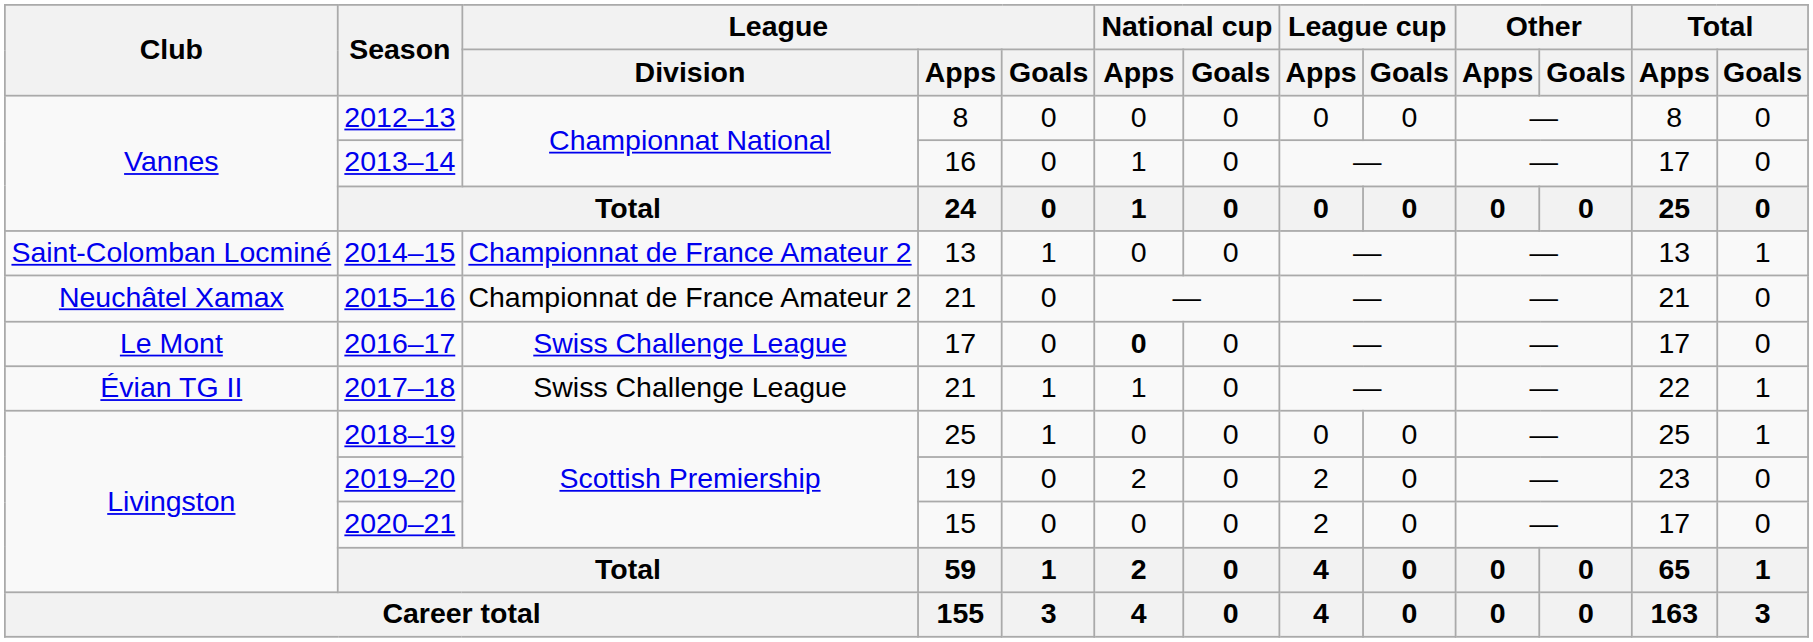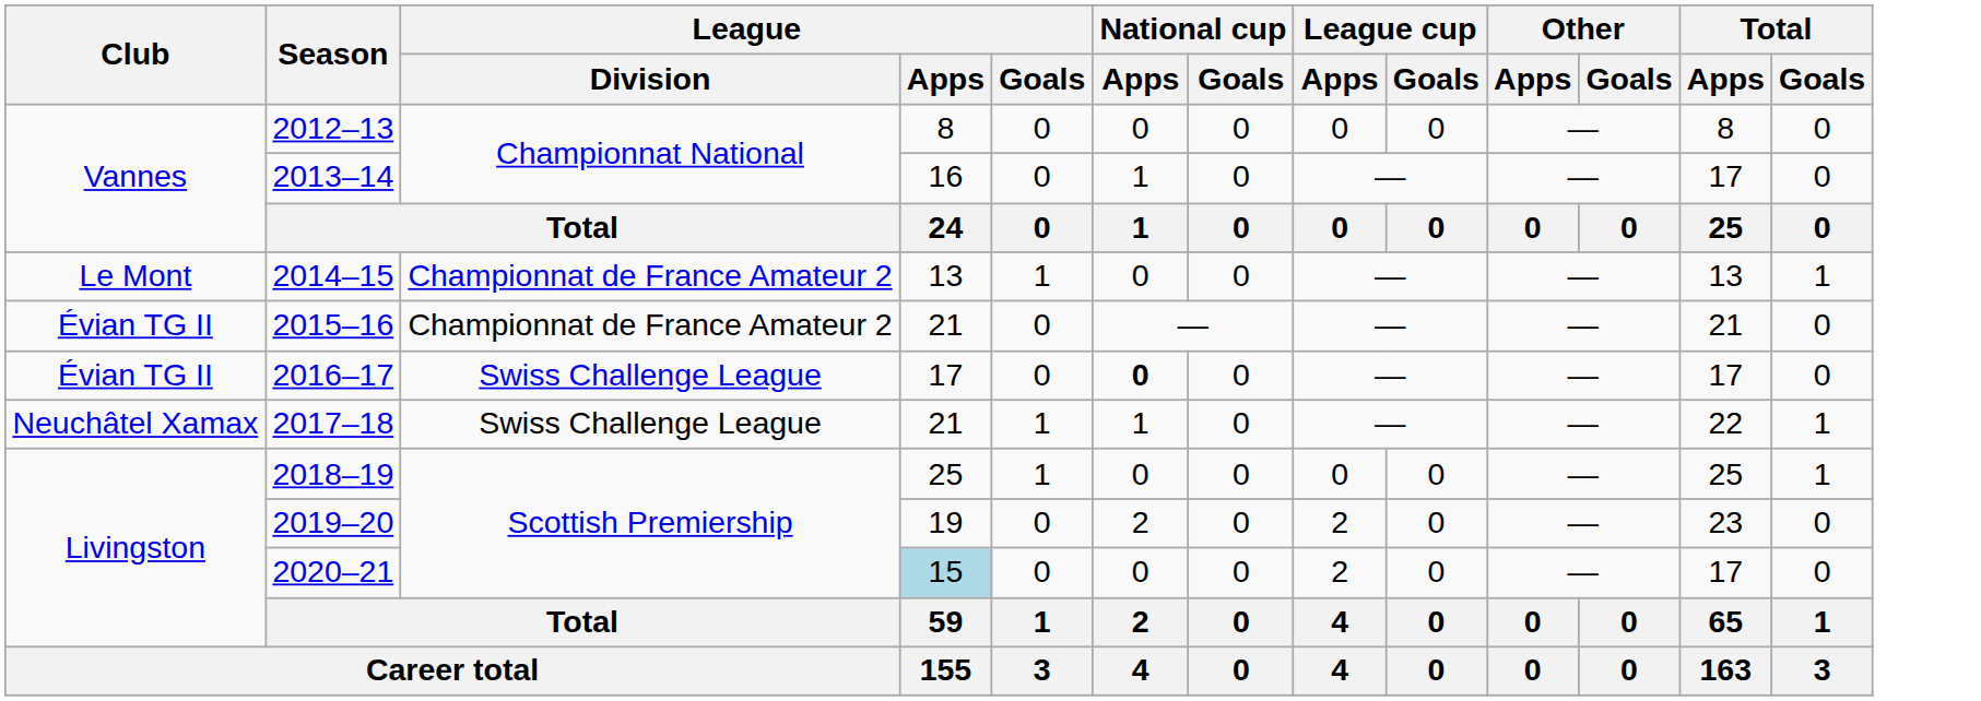 <table class="wikitable" style="text-align:center">
 <tr>
 <th rowspan="2">Club</th>
 <th rowspan="2">Season</th>
 <th colspan="3">League</th>
 <th colspan="2">National cup</th>
 <th colspan="2">League cup</th>
 <th colspan="2">Other</th>
 <th colspan="2">Total</th>
 </tr>
 <tr>
 <th>Division</th>
 <th>Apps</th>
 <th>Goals</th>
 <th>Apps</th>
 <th>Goals</th>
 <th>Apps</th>
 <th>Goals</th>
 <th>Apps</th>
 <th>Goals</th>
 <th>Apps</th>
 <th>Goals</th>
 </tr>
 <tr>
 <td rowspan="3"><a href='#'>Vannes</a></td>
 <td><a href='#'>2012–13</a></td>
 <td rowspan="2"><a href='#'>Championnat National</a></td>
 <td>8</td>
 <td>0</td>
 <td>0</td>
 <td>0</td>
 <td>0</td>
 <td>0</td>
 <td colspan="2">—</td>
 <td>8</td>
 <td>0</td>
 </tr>
 <tr>
 <td><a href='#'>2013–14</a></td>
 <td>16</td>
 <td>0</td>
 <td>1</td>
 <td>0</td>
 <td colspan="2">—</td>
 <td colspan="2">—</td>
 <td>17</td>
 <td>0</td>
 </tr>
 <tr>
 <th colspan="2">Total</th>
 <th>24</th>
 <th>0</th>
 <th>1</th>
 <th>0</th>
 <th>0</th>
 <th>0</th>
 <th>0</th>
 <th>0</th>
 <th>25</th>
 <th>0</th>
 </tr>
 <tr>
-<td><a href='#'>Saint-Colomban Locminé</a></td>
+<td><a href='#'>Le Mont</a></td>
 <td><a href='#'>2014–15</a></td>
 <td><a href='#'>Championnat de France Amateur 2</a></td>
 <td>13</td>
 <td>1</td>
 <td>0</td>
 <td>0</td>
 <td colspan="2">—</td>
 <td colspan="2">—</td>
 <td>13</td>
 <td>1</td>
 </tr>
 <tr>
-<td><a href='#'>Neuchâtel Xamax</a></td>
+<td><a href='#'>Évian TG II</a></td>
 <td><a href='#'>2015–16</a></td>
 <td>Championnat de France Amateur 2</td>
 <td>21</td>
 <td>0</td>
 <td colspan="2">—</td>
 <td colspan="2">—</td>
 <td colspan="2">—</td>
 <td>21</td>
 <td>0</td>
 </tr>
 <tr>
-<td><a href='#'>Le Mont</a></td>
+<td><a href='#'>Évian TG II</a></td>
 <td><a href='#'>2016–17</a></td>
 <td><a href='#'>Swiss Challenge League</a></td>
 <td>17</td>
 <td>0</td>
 <td><strong>0</strong></td>
 <td>0</td>
 <td colspan="2">—</td>
 <td colspan="2">—</td>
 <td>17</td>
 <td>0</td>
 </tr>
 <tr>
-<td><a href='#'>Évian TG II</a></td>
+<td><a href='#'>Neuchâtel Xamax</a></td>
 <td><a href='#'>2017–18</a></td>
 <td>Swiss Challenge League</td>
 <td>21</td>
 <td>1</td>
 <td>1</td>
 <td>0</td>
 <td colspan="2">—</td>
 <td colspan="2">—</td>
 <td>22</td>
 <td>1</td>
 </tr>
 <tr>
 <td rowspan="4"><a href='#'>Livingston</a></td>
 <td><a href='#'>2018–19</a></td>
 <td rowspan="3"><a href='#'>Scottish Premiership</a></td>
 <td>25</td>
 <td>1</td>
 <td>0</td>
 <td>0</td>
 <td>0</td>
 <td>0</td>
 <td colspan="2">—</td>
 <td>25</td>
 <td>1</td>
 </tr>
 <tr>
 <td><a href='#'>2019–20</a></td>
 <td>19</td>
 <td>0</td>
 <td>2</td>
 <td>0</td>
 <td>2</td>
 <td>0</td>
 <td colspan="2">—</td>
 <td>23</td>
 <td>0</td>
 </tr>
 <tr>
 <td><a href='#'>2020–21</a></td>
-<td>15</td>
+<td style="background: lightblue;">15</td>
 <td>0</td>
 <td>0</td>
 <td>0</td>
 <td>2</td>
 <td>0</td>
 <td colspan="2">—</td>
 <td>17</td>
 <td>0</td>
 </tr>
 <tr>
 <th colspan="2">Total</th>
 <th>59</th>
 <th>1</th>
 <th>2</th>
 <th>0</th>
 <th>4</th>
 <th>0</th>
 <th>0</th>
 <th>0</th>
 <th>65</th>
 <th>1</th>
 </tr>
 <tr>
 <th colspan="3">Career total</th>
 <th>155</th>
 <th>3</th>
 <th>4</th>
 <th>0</th>
 <th>4</th>
 <th>0</th>
 <th>0</th>
 <th>0</th>
 <th>163</th>
 <th>3</th>
 </tr>
 </table>
